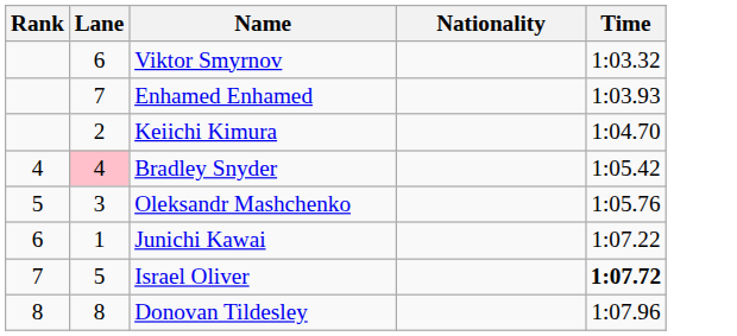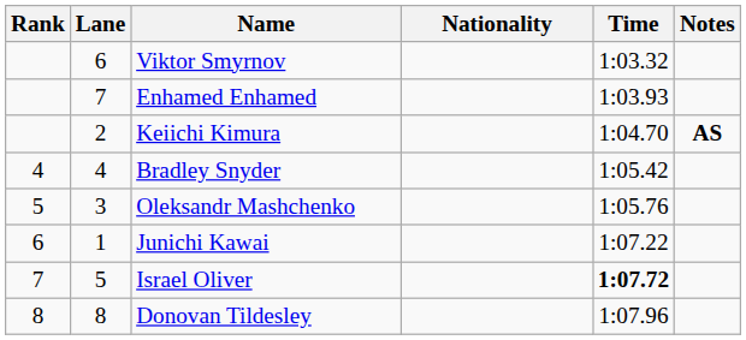 <table class="wikitable sortable" style="text-align:center">
 <tr>
 <th>Rank</th>
 <th>Lane</th>
 <th style="width:180px">Name</th>
 <th style="width:125px">Nationality</th>
 <th>Time</th>
+<th>Notes</th>
 </tr>
 <tr>
 <td></td>
 <td>6</td>
 <td style="text-align:left;"><a href='#'>Viktor Smyrnov</a></td>
 <td style="text-align:left;"></td>
 <td>1:03.32</td>
+<td></td>
 </tr>
 <tr>
 <td></td>
 <td>7</td>
 <td style="text-align:left;"><a href='#'>Enhamed Enhamed</a></td>
 <td style="text-align:left;"></td>
 <td>1:03.93</td>
+<td></td>
 </tr>
 <tr>
 <td></td>
 <td>2</td>
 <td style="text-align:left;"><a href='#'>Keiichi Kimura</a></td>
 <td style="text-align:left;"></td>
 <td>1:04.70</td>
+<td><strong>AS</strong></td>
 </tr>
 <tr>
 <td>4</td>
-<td style="background: pink;">4</td>
+<td>4</td>
 <td style="text-align:left;"><a href='#'>Bradley Snyder</a></td>
 <td style="text-align:left;"></td>
 <td>1:05.42</td>
+<td></td>
 </tr>
 <tr>
 <td>5</td>
 <td>3</td>
 <td style="text-align:left;"><a href='#'>Oleksandr Mashchenko</a></td>
 <td style="text-align:left;"></td>
 <td>1:05.76</td>
+<td></td>
 </tr>
 <tr>
 <td>6</td>
 <td>1</td>
 <td style="text-align:left;"><a href='#'>Junichi Kawai</a></td>
 <td style="text-align:left;"></td>
 <td>1:07.22</td>
+<td></td>
 </tr>
 <tr>
 <td>7</td>
 <td>5</td>
 <td style="text-align:left;"><a href='#'>Israel Oliver</a></td>
 <td style="text-align:left;"></td>
 <td><strong>1:07.72</strong></td>
+<td></td>
 </tr>
 <tr>
 <td>8</td>
 <td>8</td>
 <td style="text-align:left;"><a href='#'>Donovan Tildesley</a></td>
 <td style="text-align:left;"></td>
 <td>1:07.96</td>
+<td></td>
 </tr>
 </table>
